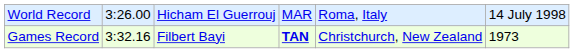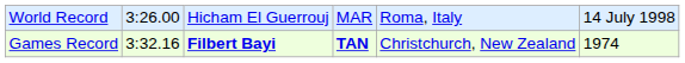 <table class="wikitable">
 <tr bgcolor = "ddeeff">
 <td><a href='#'>World Record</a></td>
 <td>3:26.00</td>
 <td><a href='#'>Hicham El Guerrouj</a></td>
 <td><a href='#'>MAR</a></td>
 <td><a href='#'>Roma</a>, <a href='#'>Italy</a></td>
 <td>14 July 1998</td>
 </tr>
 <tr bgcolor = "eeffdd">
 <td><a href='#'>Games Record</a></td>
 <td>3:32.16</td>
-<td><a href='#'>Filbert Bayi</a></td>
+<td><strong><a href='#'>Filbert Bayi</a></strong></td>
 <td><strong><a href='#'>TAN</a></strong></td>
 <td><a href='#'>Christchurch</a>, <a href='#'>New Zealand</a></td>
-<td>1973</td>
+<td>1974</td>
 </tr>
 </table>
